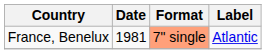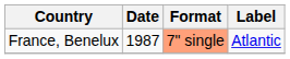 <table class=wikitable>
 <tr>
 <th>Country</th>
 <th>Date</th>
 <th>Format</th>
 <th>Label</th>
 </tr>
 <tr>
 <td>France, Benelux</td>
-<td>1981</td>
+<td>1987</td>
 <td style="background: lightsalmon;">7" single</td>
 <td><a href='#'>Atlantic</a></td>
 </tr>
 <tr>
 </tr>
 </table>
